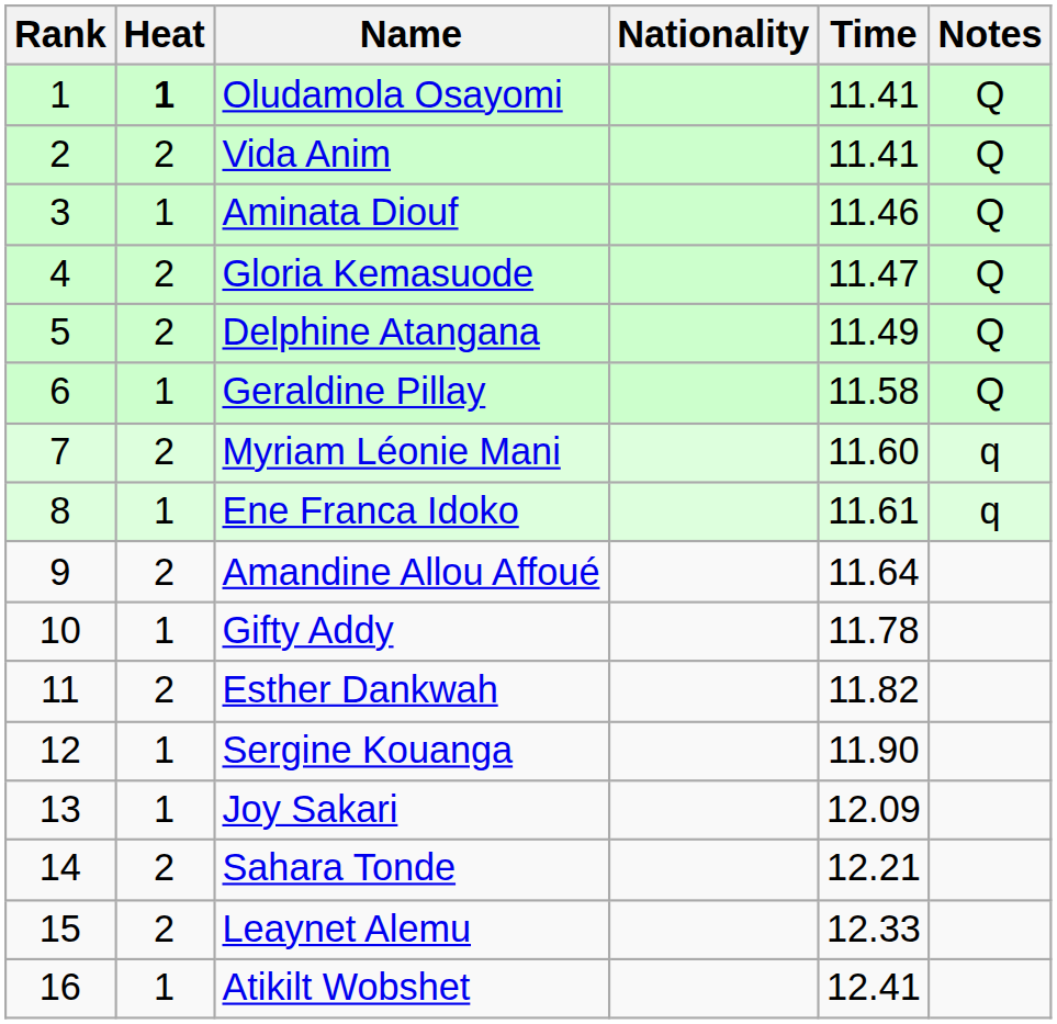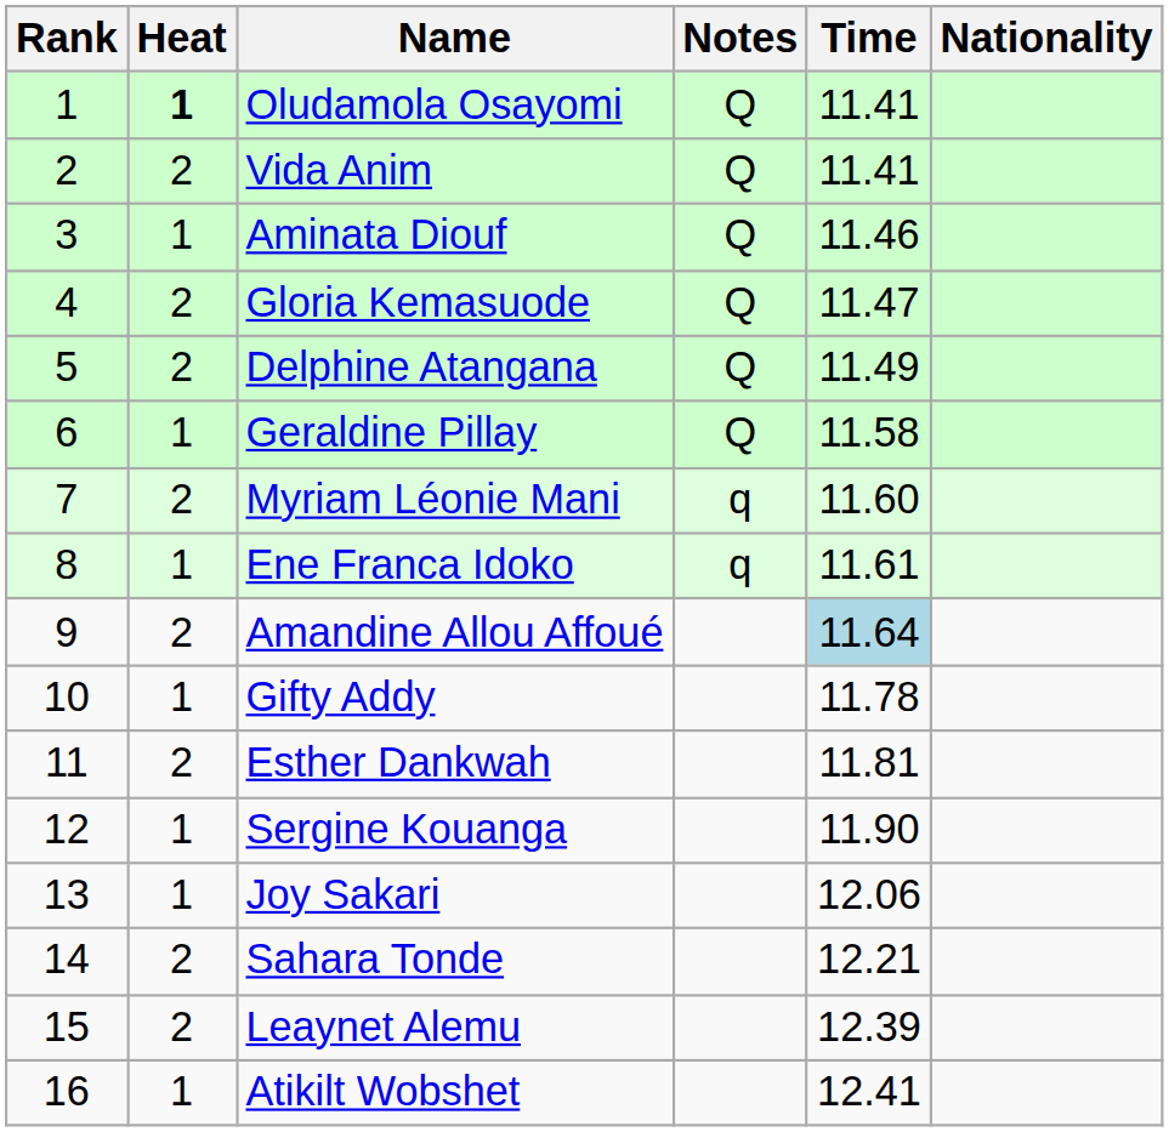 <table class="wikitable sortable" style="text-align:center">
 <tr>
 <th>Rank</th>
 <th>Heat</th>
 <th>Name</th>
+<th>Notes</th>
+<th>Time</th>
 <th>Nationality</th>
-<th>Time</th>
-<th>Notes</th>
 </tr>
 <tr bgcolor=ccffcc>
 <td>1</td>
 <td><strong>1</strong></td>
 <td align=left><a href='#'>Oludamola Osayomi</a></td>
+<td>Q</td>
+<td>11.41</td>
 <td align=left></td>
-<td>11.41</td>
-<td>Q</td>
 </tr>
 <tr bgcolor=ccffcc>
 <td>2</td>
 <td>2</td>
 <td align=left><a href='#'>Vida Anim</a></td>
+<td>Q</td>
+<td>11.41</td>
 <td align=left></td>
-<td>11.41</td>
-<td>Q</td>
 </tr>
 <tr bgcolor=ccffcc>
 <td>3</td>
 <td>1</td>
 <td align=left><a href='#'>Aminata Diouf</a></td>
+<td>Q</td>
+<td>11.46</td>
 <td align=left></td>
-<td>11.46</td>
-<td>Q</td>
 </tr>
 <tr bgcolor=ccffcc>
 <td>4</td>
 <td>2</td>
 <td align=left><a href='#'>Gloria Kemasuode</a></td>
+<td>Q</td>
+<td>11.47</td>
 <td align=left></td>
-<td>11.47</td>
-<td>Q</td>
 </tr>
 <tr bgcolor=ccffcc>
 <td>5</td>
 <td>2</td>
 <td align=left><a href='#'>Delphine Atangana</a></td>
+<td>Q</td>
+<td>11.49</td>
 <td align=left></td>
-<td>11.49</td>
-<td>Q</td>
 </tr>
 <tr bgcolor=ccffcc>
 <td>6</td>
 <td>1</td>
 <td align=left><a href='#'>Geraldine Pillay</a></td>
+<td>Q</td>
+<td>11.58</td>
 <td align=left></td>
-<td>11.58</td>
-<td>Q</td>
 </tr>
 <tr bgcolor=ddffdd>
 <td>7</td>
 <td>2</td>
 <td align=left><a href='#'>Myriam Léonie Mani</a></td>
+<td>q</td>
+<td>11.60</td>
 <td align=left></td>
-<td>11.60</td>
-<td>q</td>
 </tr>
 <tr bgcolor=ddffdd>
 <td>8</td>
 <td>1</td>
 <td align=left><a href='#'>Ene Franca Idoko</a></td>
+<td>q</td>
+<td>11.61</td>
 <td align=left></td>
-<td>11.61</td>
-<td>q</td>
 </tr>
 <tr>
 <td>9</td>
 <td>2</td>
 <td align=left><a href='#'>Amandine Allou Affoué</a></td>
+<td></td>
+<td style="background: lightblue;">11.64</td>
 <td align=left></td>
-<td>11.64</td>
-<td></td>
 </tr>
 <tr>
 <td>10</td>
 <td>1</td>
 <td align=left><a href='#'>Gifty Addy</a></td>
+<td></td>
+<td>11.78</td>
 <td align=left></td>
-<td>11.78</td>
-<td></td>
 </tr>
 <tr>
 <td>11</td>
 <td>2</td>
 <td align=left><a href='#'>Esther Dankwah</a></td>
+<td></td>
+<td>11.81</td>
 <td align=left></td>
-<td>11.82</td>
-<td></td>
 </tr>
 <tr>
 <td>12</td>
 <td>1</td>
 <td align=left><a href='#'>Sergine Kouanga</a></td>
+<td></td>
+<td>11.90</td>
 <td align=left></td>
-<td>11.90</td>
-<td></td>
 </tr>
 <tr>
 <td>13</td>
 <td>1</td>
 <td align=left><a href='#'>Joy Sakari</a></td>
+<td></td>
+<td>12.06</td>
 <td align=left></td>
-<td>12.09</td>
-<td></td>
 </tr>
 <tr>
 <td>14</td>
 <td>2</td>
 <td align=left><a href='#'>Sahara Tonde</a></td>
+<td></td>
+<td>12.21</td>
 <td align=left></td>
-<td>12.21</td>
-<td></td>
 </tr>
 <tr>
 <td>15</td>
 <td>2</td>
 <td align=left><a href='#'>Leaynet Alemu</a></td>
+<td></td>
+<td>12.39</td>
 <td align=left></td>
-<td>12.33</td>
-<td></td>
 </tr>
 <tr>
 <td>16</td>
 <td>1</td>
 <td align=left><a href='#'>Atikilt Wobshet</a></td>
+<td></td>
+<td>12.41</td>
 <td align=left></td>
-<td>12.41</td>
-<td></td>
 </tr>
 </table>
